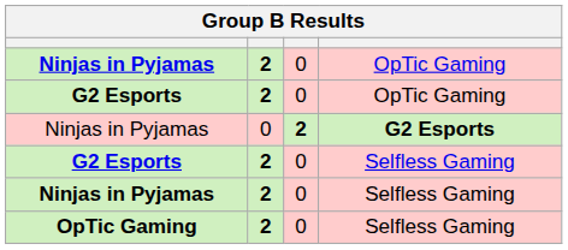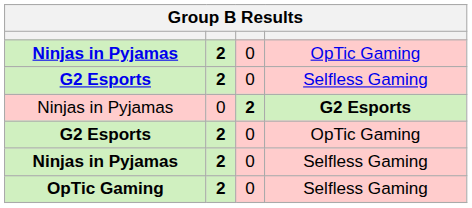 <table class="wikitable" style="text-align: center;">
 <tr>
 <th colspan=4>Group B Results</th>
 </tr>
 <tr>
 <th width="181px"></th>
 <th width="20px"></th>
 <th width="20px"></th>
 <th width="181px"></th>
 </tr>
 <tr>
 <td style="background: #D0F0C0;"><strong><a href='#'>Ninjas in Pyjamas</a></strong></td>
 <td style="background: #D0F0C0;"><strong>2</strong></td>
 <td style="background: #FFCCCC;">0</td>
 <td style="background: #FFCCCC;"><a href='#'>OpTic Gaming</a></td>
 </tr>
 <tr>
-<td style="background: #D0F0C0;"><strong>G2 Esports</strong></td>
+<td style="background: #D0F0C0;"><strong><a href='#'>G2 Esports</a></strong></td>
 <td style="background: #D0F0C0;"><strong>2</strong></td>
 <td style="background: #FFCCCC;">0</td>
-<td style="background: #FFCCCC;">OpTic Gaming</td>
+<td style="background: #FFCCCC;"><a href='#'>Selfless Gaming</a></td>
 </tr>
 <tr>
 <td style="background: #FFCCCC;">Ninjas in Pyjamas</td>
 <td style="background: #FFCCCC;">0</td>
 <td style="background: #D0F0C0;"><strong>2</strong></td>
 <td style="background: #D0F0C0;"><strong>G2 Esports</strong></td>
 </tr>
 <tr>
-<td style="background: #D0F0C0;"><strong><a href='#'>G2 Esports</a></strong></td>
+<td style="background: #D0F0C0;"><strong>G2 Esports</strong></td>
 <td style="background: #D0F0C0;"><strong>2</strong></td>
 <td style="background: #FFCCCC;">0</td>
-<td style="background: #FFCCCC;"><a href='#'>Selfless Gaming</a></td>
+<td style="background: #FFCCCC;">OpTic Gaming</td>
 </tr>
 <tr>
 <td style="background: #D0F0C0;"><strong>Ninjas in Pyjamas</strong></td>
 <td style="background: #D0F0C0;"><strong>2</strong></td>
 <td style="background: #FFCCCC;">0</td>
 <td style="background: #FFCCCC;">Selfless Gaming</td>
 </tr>
 <tr>
 <td style="background: #D0F0C0;"><strong>OpTic Gaming</strong></td>
 <td style="background: #D0F0C0;"><strong>2</strong></td>
 <td style="background: #FFCCCC;">0</td>
 <td style="background: #FFCCCC;">Selfless Gaming</td>
 </tr>
 </table>
